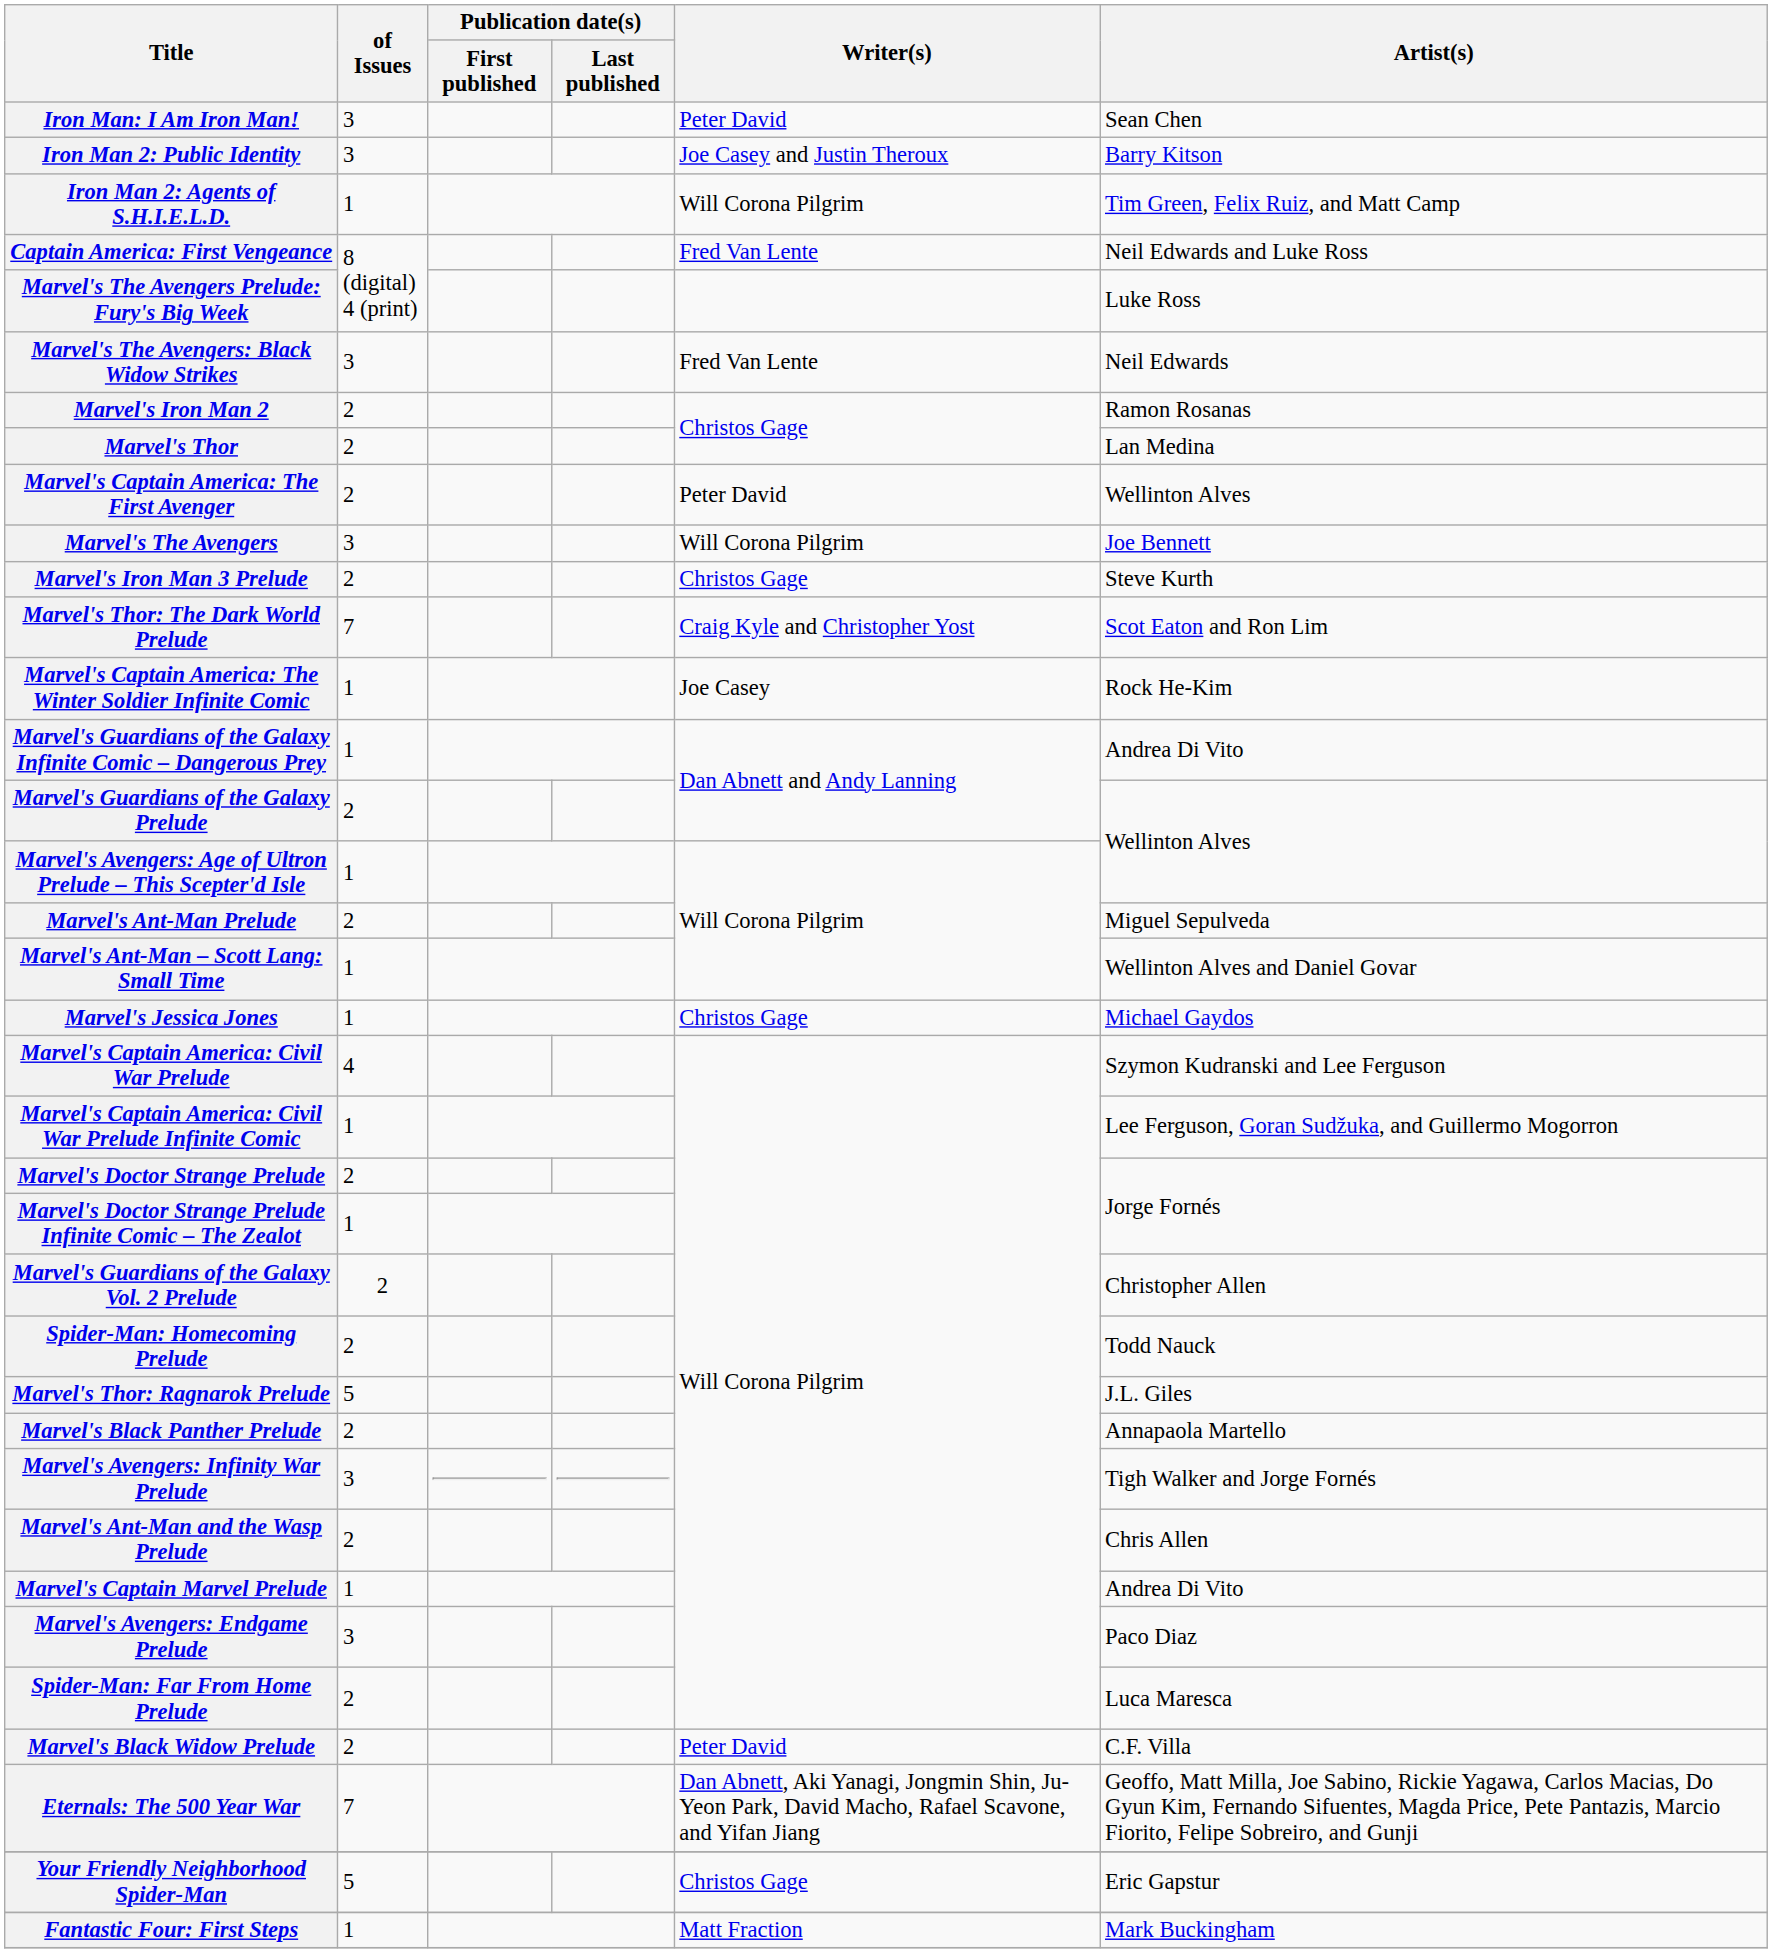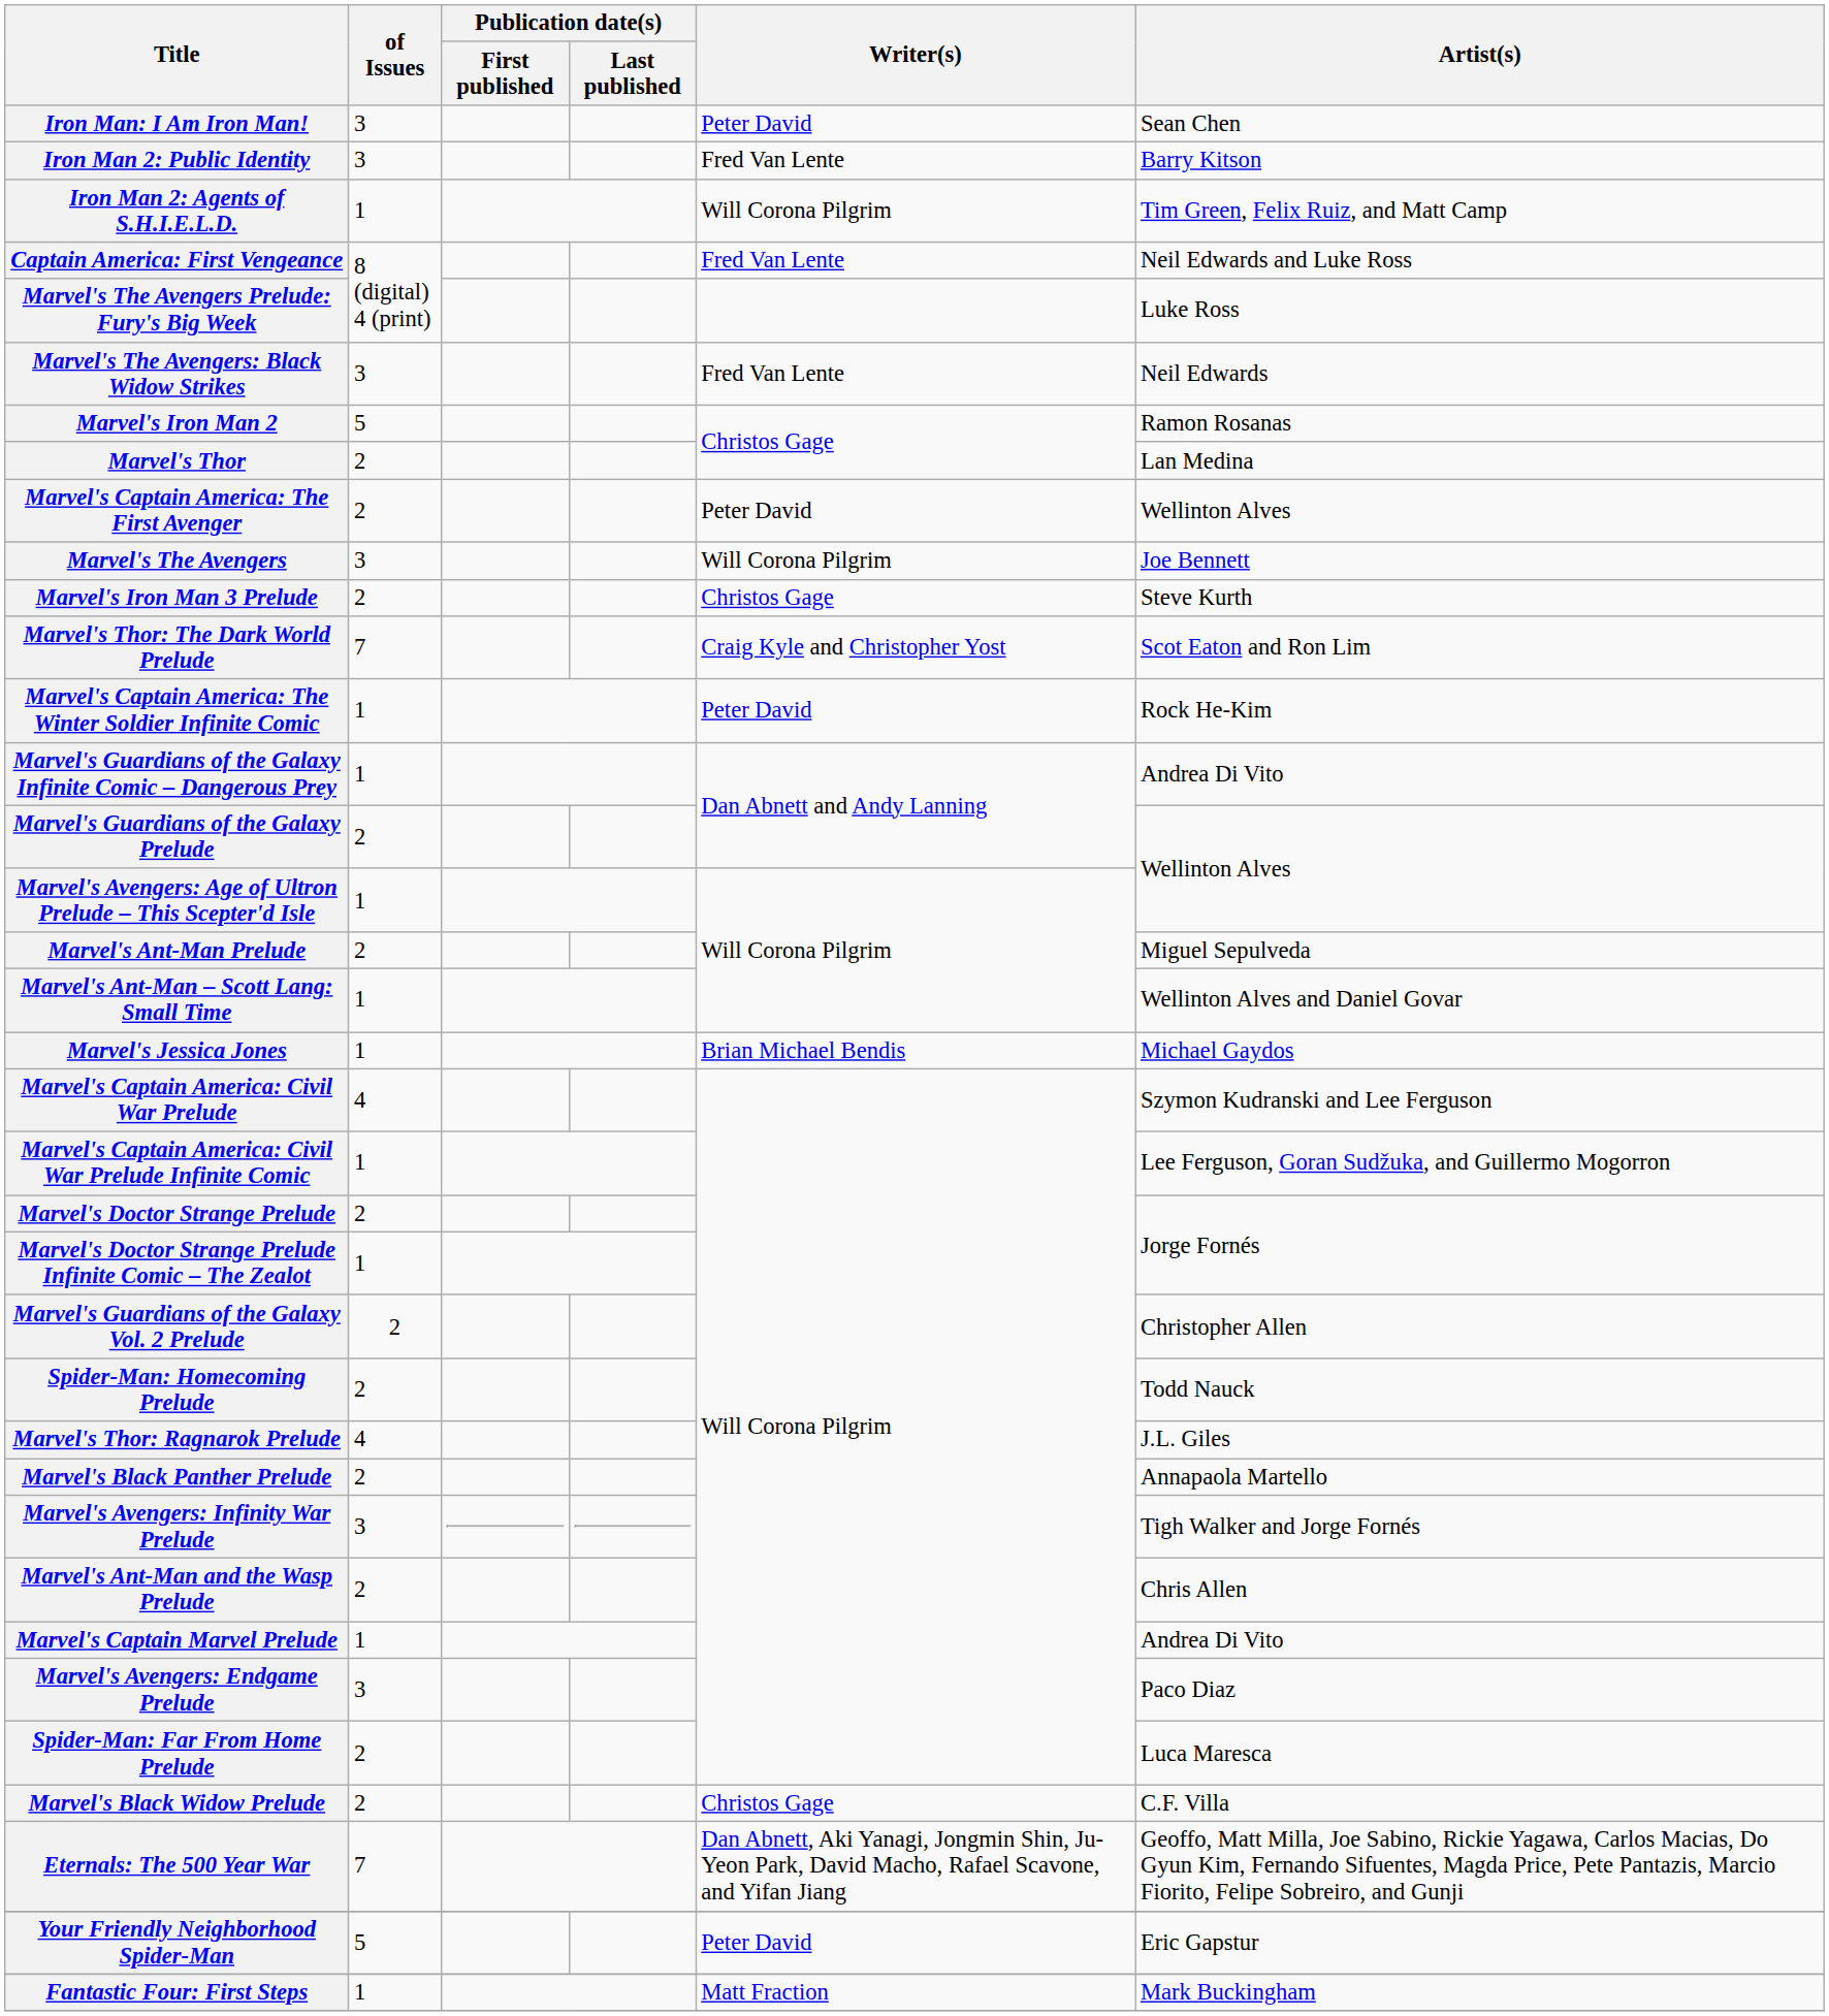 <table class="wikitable plainrowheaders defaultcenter" style="width: 99%;">
 <tr>
 <th scope="col" rowspan="2">Title</th>
 <th scope="col" rowspan="2"> of<br>Issues</th>
 <th scope="col" colspan="2">Publication date(s)</th>
 <th scope="col" rowspan="2">Writer(s)</th>
 <th scope="col" rowspan="2">Artist(s)</th>
 </tr>
 <tr>
 <th scope="col">First published</th>
 <th scope="col">Last published</th>
 </tr>
 <tr>
 <th scope="row"><em><a href='#'>Iron Man: I Am Iron Man!</a></em></th>
 <td>3</td>
 <td></td>
 <td></td>
 <td><a href='#'>Peter David</a></td>
 <td>Sean Chen</td>
 </tr>
 <tr>
 <th scope="row"><em><a href='#'>Iron Man 2: Public Identity</a></em></th>
 <td>3</td>
 <td></td>
 <td></td>
-<td><a href='#'>Joe Casey</a> and <a href='#'>Justin Theroux</a></td>
+<td>Fred Van Lente</td>
 <td><a href='#'>Barry Kitson</a></td>
 </tr>
 <tr>
 <th scope="row"><em><a href='#'>Iron Man 2: Agents of S.H.I.E.L.D.</a></em></th>
 <td>1</td>
 <td colspan="2"></td>
 <td>Will Corona Pilgrim</td>
 <td><a href='#'>Tim Green</a>, <a href='#'>Felix Ruiz</a>, and Matt Camp</td>
 </tr>
 <tr>
 <th scope="row"><em><a href='#'>Captain America: First Vengeance</a></em></th>
 <td rowspan="2">8 (digital)<br>4 (print)</td>
 <td></td>
 <td></td>
 <td><a href='#'>Fred Van Lente</a></td>
 <td>Neil Edwards and Luke Ross</td>
 </tr>
 <tr>
 <th scope="row"><em><a href='#'>Marvel's The Avengers Prelude: Fury's Big Week</a></em></th>
 <td></td>
 <td></td>
 <td></td>
 <td>Luke Ross</td>
 </tr>
 <tr>
 <th scope="row"><em><a href='#'>Marvel's The Avengers: Black Widow Strikes</a></em></th>
 <td>3</td>
 <td></td>
 <td></td>
 <td>Fred Van Lente</td>
 <td>Neil Edwards</td>
 </tr>
 <tr>
 <th scope="row"><em><a href='#'>Marvel's Iron Man 2</a></em></th>
-<td>2</td>
+<td>5</td>
 <td></td>
 <td></td>
 <td rowspan="2"><a href='#'>Christos Gage</a></td>
 <td>Ramon Rosanas</td>
 </tr>
 <tr>
 <th scope="row"><em><a href='#'>Marvel's Thor</a></em></th>
 <td>2</td>
 <td></td>
 <td></td>
 <td>Lan Medina</td>
 </tr>
 <tr>
 <th scope="row"><em><a href='#'>Marvel's Captain America: The First Avenger</a></em></th>
 <td>2</td>
 <td></td>
 <td></td>
 <td>Peter David</td>
 <td>Wellinton Alves</td>
 </tr>
 <tr>
 <th scope="row"><em><a href='#'>Marvel's The Avengers</a></em></th>
 <td>3</td>
 <td></td>
 <td></td>
 <td>Will Corona Pilgrim</td>
 <td><a href='#'>Joe Bennett</a></td>
 </tr>
 <tr>
 <th scope="row"><em><a href='#'>Marvel's Iron Man 3 Prelude</a></em></th>
 <td>2</td>
 <td></td>
 <td></td>
 <td><a href='#'>Christos Gage</a></td>
 <td>Steve Kurth</td>
 </tr>
 <tr>
 <th scope="row"><em><a href='#'>Marvel's Thor: The Dark World Prelude</a></em></th>
 <td>7</td>
 <td></td>
 <td></td>
 <td><a href='#'>Craig Kyle</a> and <a href='#'>Christopher Yost</a></td>
 <td><a href='#'>Scot Eaton</a> and Ron Lim</td>
 </tr>
 <tr>
 <th scope="row"><em><a href='#'>Marvel's Captain America: The Winter Soldier Infinite Comic</a></em></th>
 <td>1</td>
 <td colspan="2"></td>
-<td>Joe Casey</td>
+<td><a href='#'>Peter David</a></td>
 <td>Rock He-Kim</td>
 </tr>
 <tr>
 <th scope="row"><em><a href='#'>Marvel's Guardians of the Galaxy Infinite Comic – Dangerous Prey</a></em></th>
 <td>1</td>
 <td colspan="2"></td>
 <td rowspan="2"><a href='#'>Dan Abnett</a> and <a href='#'>Andy Lanning</a></td>
 <td>Andrea Di Vito</td>
 </tr>
 <tr>
 <th scope="row"><em><a href='#'>Marvel's Guardians of the Galaxy Prelude</a></em></th>
 <td>2</td>
 <td></td>
 <td></td>
 <td rowspan="2">Wellinton Alves</td>
 </tr>
 <tr>
 <th scope="row"><em><a href='#'>Marvel's Avengers: Age of Ultron Prelude – This Scepter'd Isle</a></em></th>
 <td>1</td>
 <td colspan="2"></td>
 <td rowspan="3">Will Corona Pilgrim</td>
 </tr>
 <tr>
 <th scope="row"><em><a href='#'>Marvel's Ant-Man Prelude</a></em></th>
 <td>2</td>
 <td></td>
 <td></td>
 <td>Miguel Sepulveda</td>
 </tr>
 <tr>
 <th scope="row"><em><a href='#'>Marvel's Ant-Man – Scott Lang: Small Time</a></em></th>
 <td>1</td>
 <td colspan="2"></td>
 <td>Wellinton Alves and Daniel Govar</td>
 </tr>
 <tr>
 <th scope="row"><em><a href='#'>Marvel's Jessica Jones</a></em></th>
 <td>1</td>
 <td colspan="2"></td>
-<td><a href='#'>Christos Gage</a></td>
+<td><a href='#'>Brian Michael Bendis</a></td>
 <td><a href='#'>Michael Gaydos</a></td>
 </tr>
 <tr>
 <th scope="row"><em><a href='#'>Marvel's Captain America: Civil War Prelude</a></em></th>
 <td>4</td>
 <td></td>
 <td></td>
 <td rowspan="13">Will Corona Pilgrim</td>
 <td>Szymon Kudranski and Lee Ferguson</td>
 </tr>
 <tr>
 <th scope="row"><em><a href='#'>Marvel's Captain America: Civil War Prelude Infinite Comic</a></em></th>
 <td>1</td>
 <td colspan="2"></td>
 <td>Lee Ferguson, <a href='#'>Goran Sudžuka</a>, and Guillermo Mogorron</td>
 </tr>
 <tr>
 <th scope="row"><em><a href='#'>Marvel's Doctor Strange Prelude</a></em></th>
 <td>2</td>
 <td></td>
 <td></td>
 <td rowspan="2">Jorge Fornés</td>
 </tr>
 <tr>
 <th scope="row"><em><a href='#'>Marvel's Doctor Strange Prelude Infinite Comic – The Zealot</a></em></th>
 <td>1</td>
 <td colspan="2"></td>
 </tr>
 <tr>
 <th scope="row"><em><a href='#'>Marvel's Guardians of the Galaxy Vol. 2 Prelude</a></em></th>
 <td style="text-align: center;">2</td>
 <td></td>
 <td></td>
 <td>Christopher Allen</td>
 </tr>
 <tr>
 <th scope="row"><em><a href='#'>Spider-Man: Homecoming Prelude</a></em></th>
 <td>2</td>
 <td></td>
 <td></td>
 <td>Todd Nauck</td>
 </tr>
 <tr>
 <th scope="row"><em><a href='#'>Marvel's Thor: Ragnarok Prelude</a></em></th>
-<td>5</td>
+<td>4</td>
 <td></td>
 <td></td>
 <td>J.L. Giles</td>
 </tr>
 <tr>
 <th scope="row"><em><a href='#'>Marvel's Black Panther Prelude</a></em></th>
 <td>2</td>
 <td></td>
 <td></td>
 <td>Annapaola Martello</td>
 </tr>
 <tr>
 <th scope="row"><em><a href='#'>Marvel's Avengers: Infinity War Prelude</a></em></th>
 <td>3</td>
 <td><hr></td>
 <td><hr></td>
 <td>Tigh Walker and Jorge Fornés</td>
 </tr>
 <tr>
 <th scope="row"><em><a href='#'>Marvel's Ant-Man and the Wasp Prelude</a></em></th>
 <td>2</td>
 <td></td>
 <td></td>
 <td>Chris Allen</td>
 </tr>
 <tr>
 <th scope="row"><em><a href='#'>Marvel's Captain Marvel Prelude</a></em></th>
 <td>1</td>
 <td colspan="2"></td>
 <td>Andrea Di Vito</td>
 </tr>
 <tr>
 <th scope="row"><em><a href='#'>Marvel's Avengers: Endgame Prelude</a></em></th>
 <td>3</td>
 <td></td>
 <td></td>
 <td>Paco Diaz</td>
 </tr>
 <tr>
 <th scope="row"><em><a href='#'>Spider-Man: Far From Home Prelude</a></em></th>
 <td>2</td>
 <td></td>
 <td></td>
 <td>Luca Maresca</td>
 </tr>
 <tr>
 <th scope="row"><em><a href='#'>Marvel's Black Widow Prelude</a></em></th>
 <td>2</td>
 <td></td>
 <td></td>
-<td><a href='#'>Peter David</a></td>
+<td><a href='#'>Christos Gage</a></td>
 <td>C.F. Villa</td>
 </tr>
 <tr>
 <th scope="row"><em><a href='#'>Eternals: The 500 Year War</a></em></th>
 <td>7</td>
 <td colspan="2"></td>
 <td><a href='#'>Dan Abnett</a>, Aki Yanagi, Jongmin Shin, Ju-Yeon Park, David Macho, Rafael Scavone, and Yifan Jiang</td>
 <td>Geoffo, Matt Milla, Joe Sabino, Rickie Yagawa, Carlos Macias, Do Gyun Kim, Fernando Sifuentes, Magda Price, Pete Pantazis, Marcio Fiorito, Felipe Sobreiro, and Gunji</td>
 </tr>
 <tr>
 </tr>
 <tr>
 <th scope="row"><em><a href='#'>Your Friendly Neighborhood Spider-Man</a></em></th>
 <td>5</td>
 <td></td>
 <td></td>
-<td><a href='#'>Christos Gage</a></td>
+<td><a href='#'>Peter David</a></td>
 <td>Eric Gapstur</td>
 </tr>
 <tr>
 </tr>
 <tr>
 <th scope="row"><em><a href='#'>Fantastic Four: First Steps</a></em></th>
 <td>1</td>
 <td colspan="2"></td>
 <td><a href='#'>Matt Fraction</a></td>
 <td><a href='#'>Mark Buckingham</a></td>
 </tr>
 <tr>
 </tr>
 </table>
